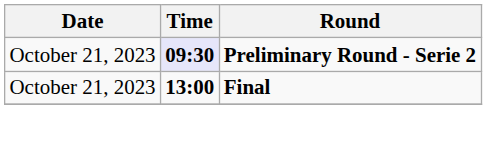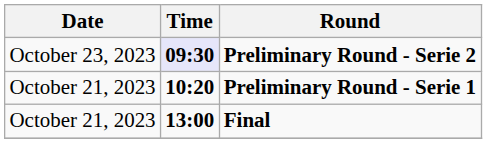 <table class="wikitable">
 <tr>
 <th>Date</th>
 <th>Time</th>
 <th>Round</th>
 </tr>
 <tr>
-<td>October 21, 2023</td>
+<td>October 23, 2023</td>
 <td style="background: lavender;"><strong>09:30</strong></td>
 <td><strong>Preliminary Round - Serie 2</strong></td>
+</tr>
+<tr>
+<td>October 21, 2023</td>
+<td><strong>10:20</strong></td>
+<td><strong>Preliminary Round - Serie 1</strong></td>
 </tr>
 <tr>
 <td>October 21, 2023</td>
 <td><strong>13:00</strong></td>
 <td><strong>Final</strong></td>
 </tr>
 <tr>
 </tr>
 </table>
